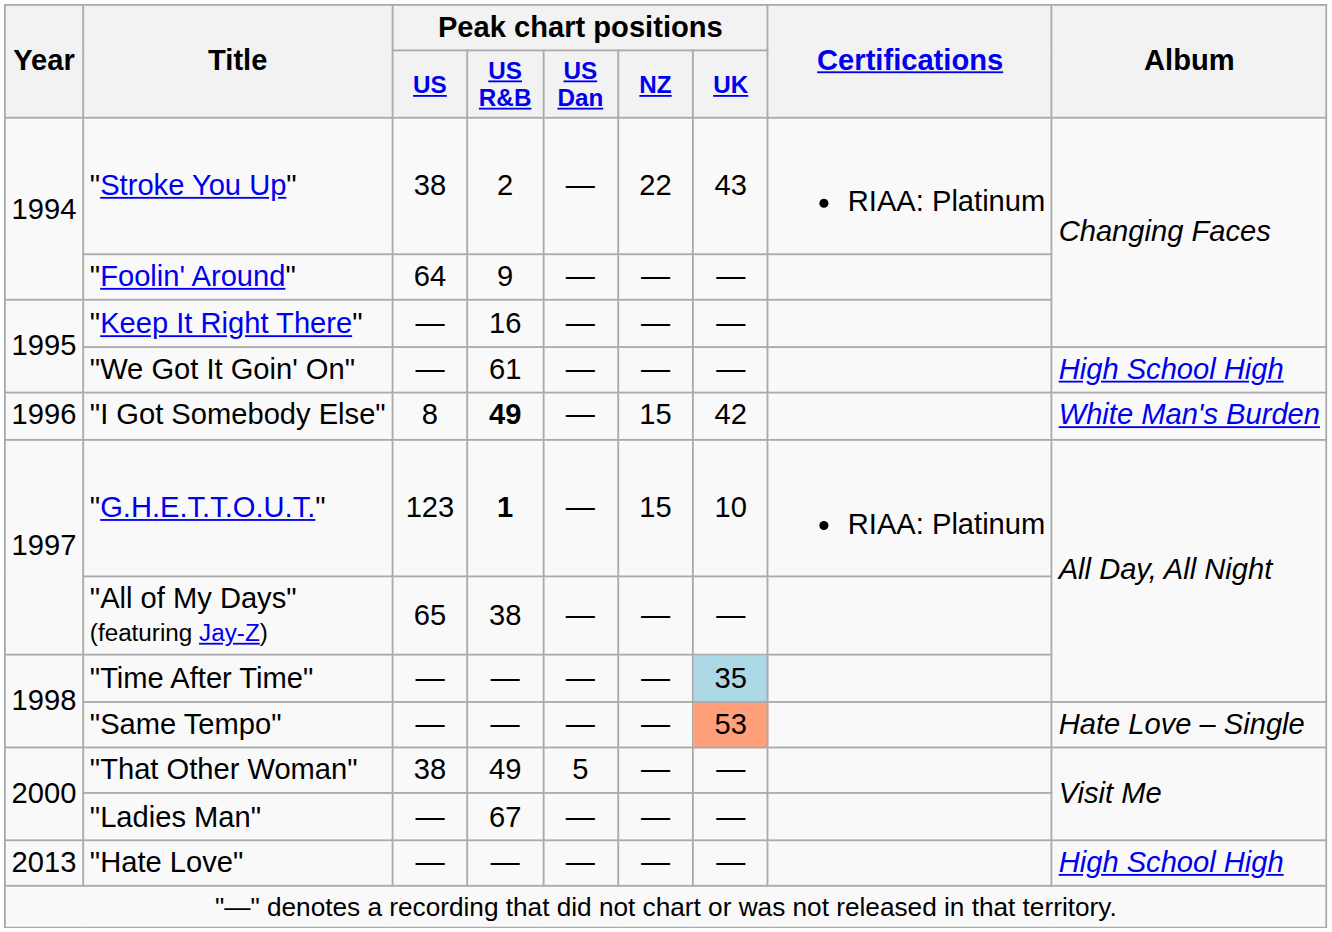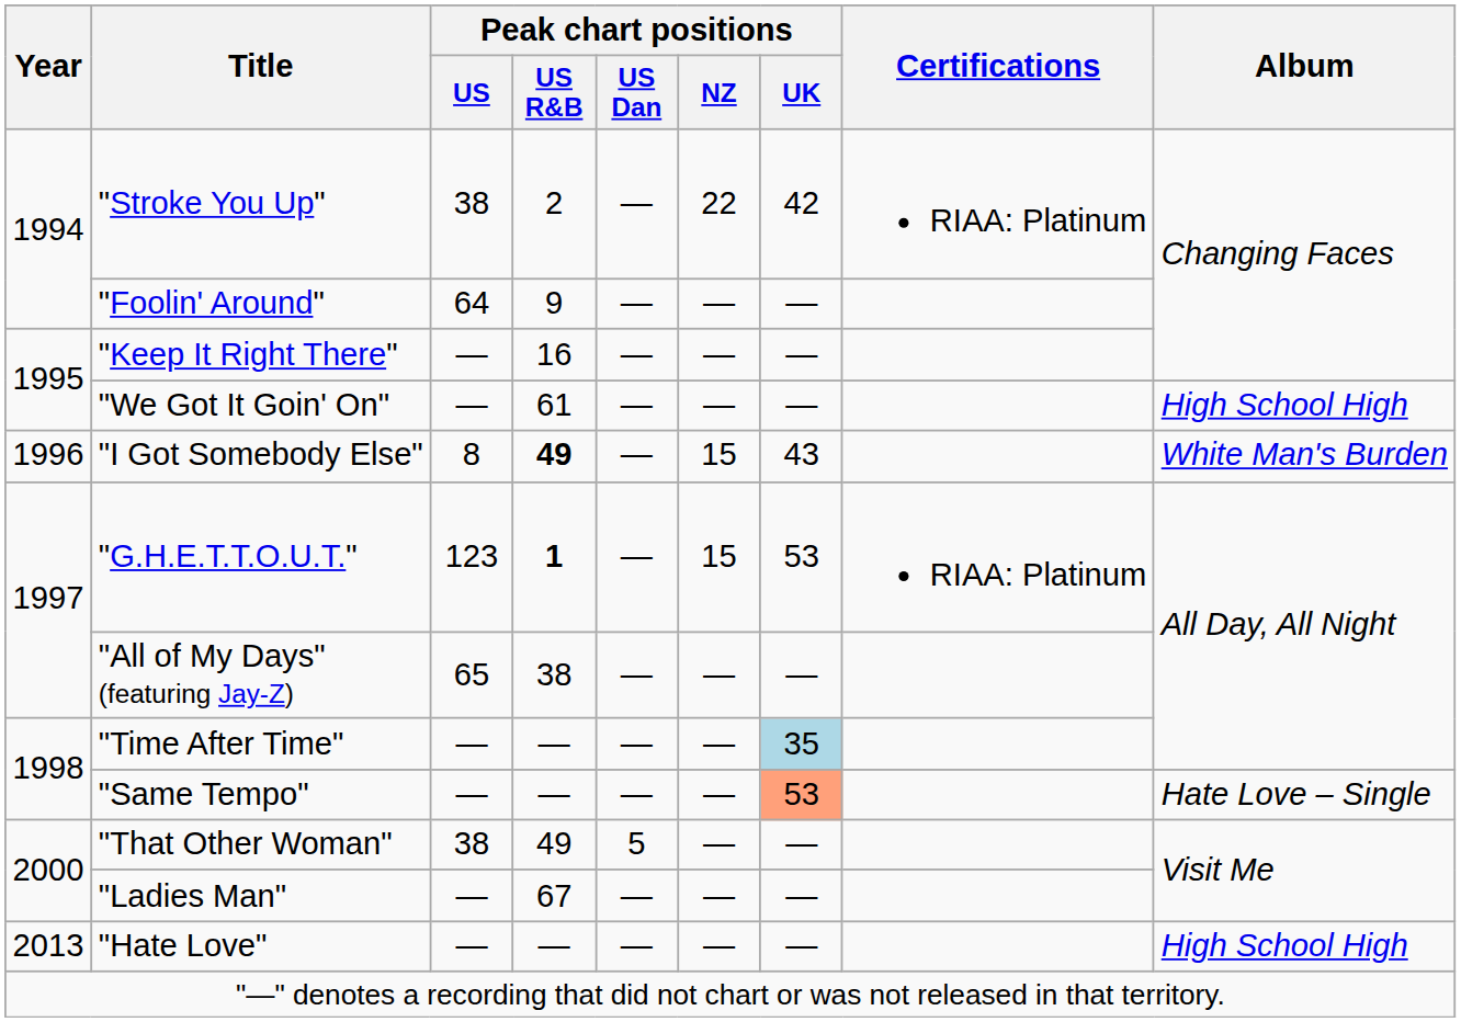 <table class="wikitable" style="text-align:center;">
 <tr>
 <th rowspan="2">Year</th>
 <th rowspan="2">Title</th>
 <th colspan="5">Peak chart positions</th>
 <th rowspan="2"><a href='#'>Certifications</a></th>
 <th rowspan="2">Album</th>
 </tr>
 <tr style="font-size:smaller;">
 <th style="width:35px;"><a href='#'>US</a><br></th>
 <th style="width:35px;"><a href='#'>US<br>R&B</a><br></th>
 <th style="width:35px;"><a href='#'>US<br>Dan</a><br></th>
 <th style="width:35px;"><a href='#'>NZ</a><br></th>
 <th style="width:35px;"><a href='#'>UK</a><br></th>
 </tr>
 <tr>
 <td rowspan="2">1994</td>
 <td style="text-align:left;">"<a href='#'>Stroke You Up</a>"</td>
 <td>38</td>
 <td>2</td>
 <td>—</td>
 <td>22</td>
-<td>43</td>
+<td>42</td>
 <td align=left><br><ul><li>RIAA: Platinum</li></ul></td>
 <td style="text-align:left;" rowspan="3"><em>Changing Faces</em></td>
 </tr>
 <tr>
 <td style="text-align:left;">"<a href='#'>Foolin' Around</a>"</td>
 <td>64</td>
 <td>9</td>
 <td>—</td>
 <td>—</td>
 <td>—</td>
 <td align=left></td>
 </tr>
 <tr>
 <td rowspan="2">1995</td>
 <td style="text-align:left;">"<a href='#'>Keep It Right There</a>"</td>
 <td>—</td>
 <td>16</td>
 <td>—</td>
 <td>—</td>
 <td>—</td>
 <td align=left></td>
 </tr>
 <tr>
 <td style="text-align:left;">"We Got It Goin' On"</td>
 <td>—</td>
 <td>61</td>
 <td>—</td>
 <td>—</td>
 <td>—</td>
 <td align=left></td>
 <td style="text-align:left;"><em><a href='#'>High School High</a></em></td>
 </tr>
 <tr>
 <td>1996</td>
 <td style="text-align:left;">"I Got Somebody Else"</td>
 <td>8</td>
 <td><strong>49</strong></td>
 <td>—</td>
 <td>15</td>
-<td>42</td>
+<td>43</td>
 <td align=left></td>
 <td style="text-align:left;"><em><a href='#'>White Man's Burden</a></em></td>
 </tr>
 <tr>
 <td rowspan="2">1997</td>
 <td style="text-align:left;">"<a href='#'>G.H.E.T.T.O.U.T.</a>"</td>
 <td>123</td>
 <td><strong>1</strong></td>
 <td>—</td>
 <td>15</td>
-<td>10</td>
+<td>53</td>
 <td align=left><br><ul><li>RIAA: Platinum</li></ul></td>
 <td style="text-align:left;" rowspan="3"><em>All Day, All Night</em></td>
 </tr>
 <tr>
 <td style="text-align:left;">"All of My Days" <br><small>(featuring <a href='#'>Jay-Z</a>)</small></td>
 <td>65</td>
 <td>38</td>
 <td>—</td>
 <td>—</td>
 <td>—</td>
 <td align=left></td>
 </tr>
 <tr>
 <td rowspan="2">1998</td>
 <td style="text-align:left;">"Time After Time"</td>
 <td>—</td>
 <td>—</td>
 <td>—</td>
 <td>—</td>
 <td style="background: lightblue;">35</td>
 <td align=left></td>
 </tr>
 <tr>
 <td style="text-align:left;">"Same Tempo"</td>
 <td>—</td>
 <td>—</td>
 <td>—</td>
 <td>—</td>
 <td style="background: lightsalmon;">53</td>
 <td align=left></td>
 <td style="text-align:left;"><em>Hate Love – Single</em></td>
 </tr>
 <tr>
 <td rowspan="2">2000</td>
 <td style="text-align:left;">"That Other Woman"</td>
 <td>38</td>
 <td>49</td>
 <td>5</td>
 <td>—</td>
 <td>—</td>
 <td align=left></td>
 <td style="text-align:left;" rowspan="2"><em>Visit Me</em></td>
 </tr>
 <tr>
 <td style="text-align:left;">"Ladies Man"</td>
 <td>—</td>
 <td>67</td>
 <td>—</td>
 <td>—</td>
 <td>—</td>
 <td align=left></td>
 </tr>
 <tr>
 <td>2013</td>
 <td style="text-align:left;">"Hate Love"</td>
 <td>—</td>
 <td>—</td>
 <td>—</td>
 <td>—</td>
 <td>—</td>
 <td align=left></td>
 <td style="text-align:left;"><em><a href='#'>High School High</a></em></td>
 </tr>
 <tr>
 <td colspan="15" style="font-size:90%">"—" denotes a recording that did not chart or was not released in that territory.</td>
 </tr>
 </table>
